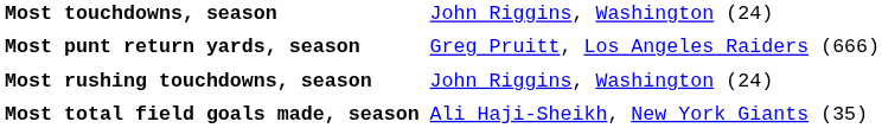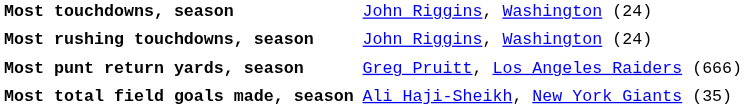 <table cellpadding="3" cellspacing="1">
 <tr>
 <td><strong>Most touchdowns, season</strong></td>
+<td><a href='#'>John Riggins</a>, <a href='#'>Washington</a> (24)</td>
+</tr>
+<tr>
+<td><strong>Most rushing touchdowns, season</strong></td>
 <td><a href='#'>John Riggins</a>, <a href='#'>Washington</a> (24)</td>
 </tr>
 <tr>
 <td><strong>Most punt return yards, season</strong></td>
 <td><a href='#'>Greg Pruitt</a>, <a href='#'>Los Angeles Raiders</a> (666)</td>
 </tr>
 <tr>
-<td><strong>Most rushing touchdowns, season</strong></td>
-<td><a href='#'>John Riggins</a>, <a href='#'>Washington</a> (24)</td>
-</tr>
-<tr>
 <td><strong>Most total field goals made, season</strong></td>
 <td><a href='#'>Ali Haji-Sheikh</a>, <a href='#'>New York Giants</a> (35)</td>
 </tr>
 </table>
